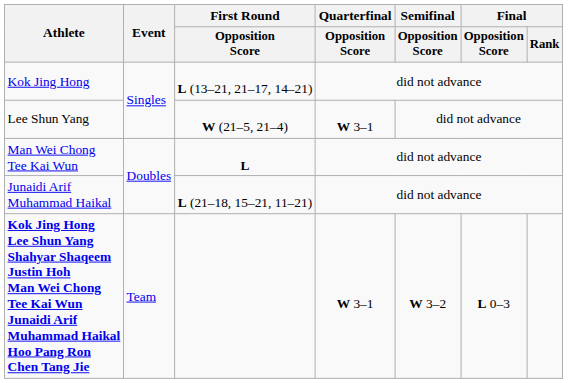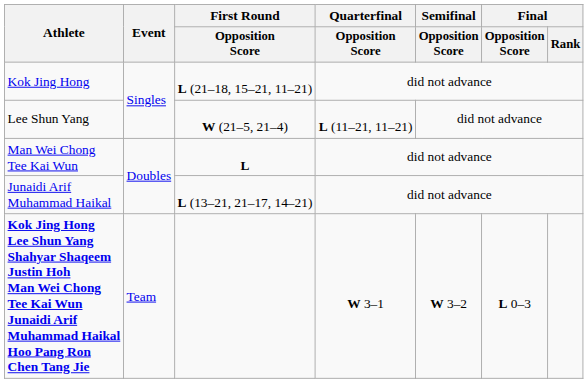 <table class="wikitable" style="font-size:90%">
 <tr>
 <th rowspan=2>Athlete</th>
 <th rowspan=2>Event</th>
 <th>First Round</th>
 <th>Quarterfinal</th>
 <th>Semifinal</th>
 <th colspan=2>Final</th>
 </tr>
 <tr style="font-size:95%">
 <th>Opposition<br>Score</th>
 <th>Opposition<br>Score</th>
 <th>Opposition<br>Score</th>
 <th>Opposition<br>Score</th>
 <th>Rank</th>
 </tr>
 <tr align=center>
 <td align=left><a href='#'>Kok Jing Hong</a></td>
 <td rowspan=2 align="left"><a href='#'>Singles</a></td>
-<td><br><strong>L</strong> (13–21, 21–17, 14–21)</td>
+<td><br><strong>L</strong> (21–18, 15–21, 11–21)</td>
 <td colspan=4>did not advance</td>
 </tr>
 <tr align=center>
 <td align=left>Lee Shun Yang</td>
 <td><br><strong>W</strong> (21–5, 21–4)</td>
-<td><br><strong>W</strong> 3–1</td>
+<td><br><strong>L</strong> (11–21, 11–21)</td>
 <td colspan=3>did not advance</td>
 </tr>
 <tr align=center>
 <td align=left><a href='#'>Man Wei Chong</a><br><a href='#'>Tee Kai Wun</a></td>
 <td rowspan=2 align="left"><a href='#'>Doubles</a></td>
 <td><br><strong>L</strong> </td>
 <td colspan=4>did not advance</td>
 </tr>
 <tr align=center>
 <td align=left><a href='#'>Junaidi Arif</a><br><a href='#'>Muhammad Haikal</a></td>
-<td><br><strong>L</strong> (21–18, 15–21, 11–21)</td>
+<td><br><strong>L</strong> (13–21, 21–17, 14–21)</td>
 <td colspan=4>did not advance</td>
 </tr>
 <tr align=center>
 <td align=left><strong><a href='#'>Kok Jing Hong</a><br><a href='#'>Lee Shun Yang</a><br><a href='#'>Shahyar Shaqeem</a><br><a href='#'>Justin Hoh</a><br><a href='#'>Man Wei Chong</a><br><a href='#'>Tee Kai Wun</a><br><a href='#'>Junaidi Arif</a><br><a href='#'>Muhammad Haikal</a><br><a href='#'>Hoo Pang Ron</a><br><a href='#'>Chen Tang Jie</a></strong></td>
 <td rowspan=2 align="left"><a href='#'>Team</a></td>
 <td></td>
 <td><br><strong>W</strong> 3–1</td>
 <td><br><strong>W</strong> 3–2</td>
 <td><br><strong>L</strong> 0–3</td>
 <td></td>
 </tr>
 </table>
